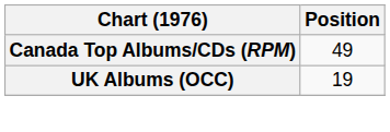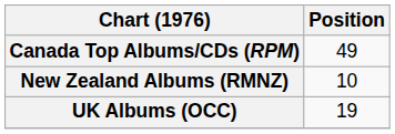 <table class="wikitable sortable plainrowheaders" style="text-align:center">
 <tr>
 <th scope="col">Chart (1976)</th>
 <th scope="col">Position</th>
 </tr>
 <tr>
 <th scope="row">Canada Top Albums/CDs (<em>RPM</em>)</th>
 <td>49</td>
 </tr>
 <tr>
+<th scope="row">New Zealand Albums (RMNZ)</th>
+<td>10</td>
+</tr>
+<tr>
 <th scope="row">UK Albums (OCC)</th>
 <td>19</td>
 </tr>
 <tr>
 </tr>
 </table>
